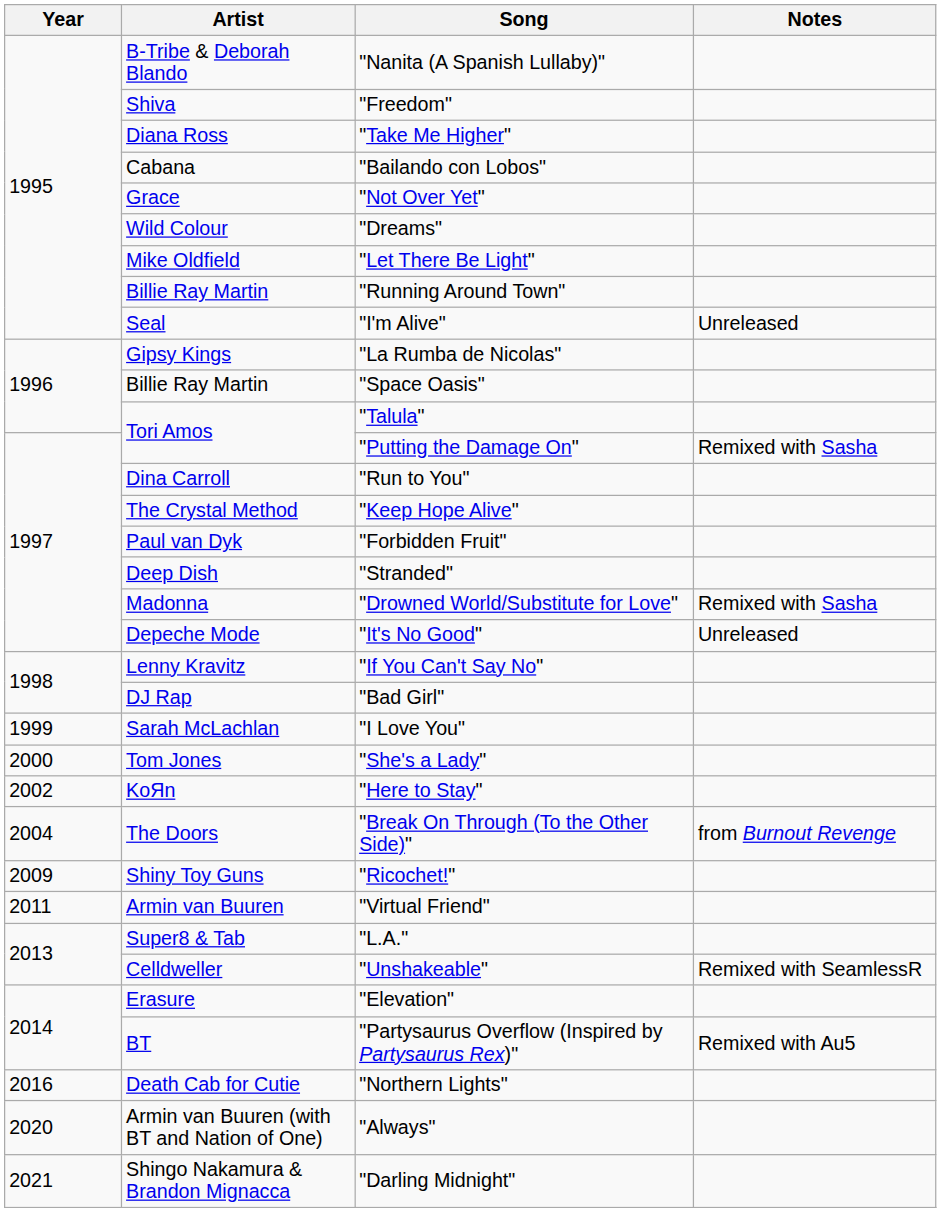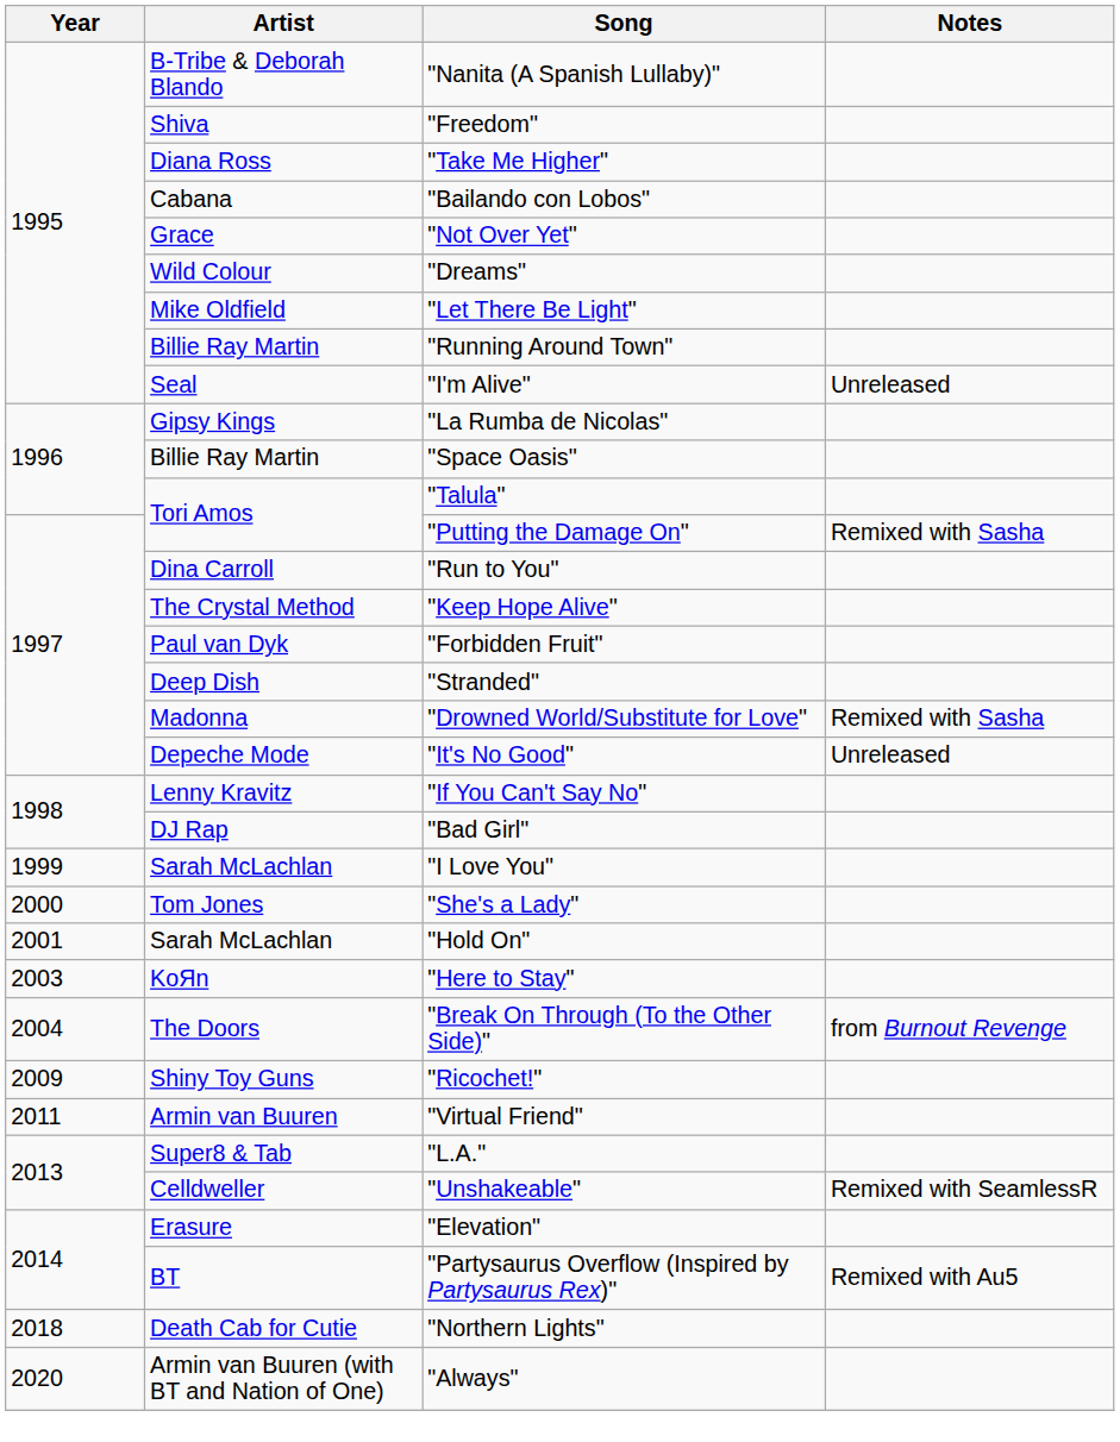 <table class="wikitable sortable" width=60%>
 <tr>
 <th width="30">Year</th>
 <th width="30">Artist</th>
 <th width="30">Song</th>
 <th width="30">Notes</th>
 </tr>
 <tr>
 <td rowspan="9">1995</td>
 <td><a href='#'>B-Tribe</a> & <a href='#'>Deborah Blando</a></td>
 <td>"Nanita (A Spanish Lullaby)"</td>
 <td></td>
 </tr>
 <tr>
 <td><a href='#'>Shiva</a></td>
 <td>"Freedom"</td>
 <td></td>
 </tr>
 <tr>
 <td><a href='#'>Diana Ross</a></td>
 <td>"<a href='#'>Take Me Higher</a>"</td>
 <td></td>
 </tr>
 <tr>
 <td>Cabana</td>
 <td>"Bailando con Lobos"</td>
 <td></td>
 </tr>
 <tr>
 <td><a href='#'>Grace</a></td>
 <td>"<a href='#'>Not Over Yet</a>"</td>
 <td></td>
 </tr>
 <tr>
 <td><a href='#'>Wild Colour</a></td>
 <td>"Dreams"</td>
 <td></td>
 </tr>
 <tr>
 <td><a href='#'>Mike Oldfield</a></td>
 <td>"<a href='#'>Let There Be Light</a>"</td>
 <td></td>
 </tr>
 <tr>
 <td><a href='#'>Billie Ray Martin</a></td>
 <td>"Running Around Town"</td>
 <td></td>
 </tr>
 <tr>
 <td><a href='#'>Seal</a></td>
 <td>"I'm Alive"</td>
 <td>Unreleased</td>
 </tr>
 <tr>
 <td rowspan= "3">1996</td>
 <td><a href='#'>Gipsy Kings</a></td>
 <td>"La Rumba de Nicolas"</td>
 <td></td>
 </tr>
 <tr>
 <td>Billie Ray Martin</td>
 <td>"Space Oasis"</td>
 <td></td>
 </tr>
 <tr>
 <td rowspan=2><a href='#'>Tori Amos</a></td>
 <td>"<a href='#'>Talula</a>"</td>
 <td></td>
 </tr>
 <tr>
 <td rowspan="7">1997</td>
 <td>"<a href='#'>Putting the Damage On</a>"</td>
 <td>Remixed with <a href='#'>Sasha</a></td>
 </tr>
 <tr>
 <td><a href='#'>Dina Carroll</a></td>
 <td>"Run to You"</td>
 <td></td>
 </tr>
 <tr>
 <td><a href='#'>The Crystal Method</a></td>
 <td>"<a href='#'>Keep Hope Alive</a>"</td>
 <td></td>
 </tr>
 <tr>
 <td><a href='#'>Paul van Dyk</a></td>
 <td>"Forbidden Fruit"</td>
 <td></td>
 </tr>
 <tr>
 <td><a href='#'>Deep Dish</a></td>
 <td>"Stranded"</td>
 <td></td>
 </tr>
 <tr>
 <td><a href='#'>Madonna</a></td>
 <td>"<a href='#'>Drowned World/Substitute for Love</a>"</td>
 <td>Remixed with <a href='#'>Sasha</a></td>
 </tr>
 <tr>
 <td><a href='#'>Depeche Mode</a></td>
 <td>"<a href='#'>It's No Good</a>"</td>
 <td>Unreleased</td>
 </tr>
 <tr>
 <td rowspan="2">1998</td>
 <td><a href='#'>Lenny Kravitz</a></td>
 <td>"<a href='#'>If You Can't Say No</a>"</td>
 <td></td>
 </tr>
 <tr>
 <td><a href='#'>DJ Rap</a></td>
 <td>"Bad Girl"</td>
 <td></td>
 </tr>
 <tr>
 <td>1999</td>
 <td><a href='#'>Sarah McLachlan</a></td>
 <td>"I Love You"</td>
 <td></td>
 </tr>
 <tr>
 <td>2000</td>
 <td><a href='#'>Tom Jones</a></td>
 <td>"<a href='#'>She's a Lady</a>"</td>
 <td></td>
 </tr>
 <tr>
-<td>2002</td>
+<td>2001</td>
+<td>Sarah McLachlan</td>
+<td>"Hold On"</td>
+<td></td>
+</tr>
+<tr>
+<td>2003</td>
 <td><a href='#'>KoЯn</a></td>
 <td>"<a href='#'>Here to Stay</a>"</td>
 <td></td>
 </tr>
 <tr>
 <td>2004</td>
 <td><a href='#'>The Doors</a></td>
 <td>"<a href='#'>Break On Through (To the Other Side)</a>"</td>
 <td>from <em><a href='#'>Burnout Revenge</a></em></td>
 </tr>
 <tr>
 <td>2009</td>
 <td><a href='#'>Shiny Toy Guns</a></td>
 <td>"<a href='#'>Ricochet!</a>"</td>
 <td></td>
 </tr>
 <tr>
 <td>2011</td>
 <td><a href='#'>Armin van Buuren</a></td>
 <td>"Virtual Friend"</td>
 <td></td>
 </tr>
 <tr>
 <td rowspan="2">2013</td>
 <td><a href='#'>Super8 & Tab</a></td>
 <td>"L.A."</td>
 <td></td>
 </tr>
 <tr>
 <td><a href='#'>Celldweller</a></td>
 <td>"<a href='#'>Unshakeable</a>"</td>
 <td>Remixed with SeamlessR</td>
 </tr>
 <tr>
 <td rowspan="2">2014</td>
 <td><a href='#'>Erasure</a></td>
 <td>"Elevation"</td>
 <td></td>
 </tr>
 <tr>
 <td><a href='#'>BT</a></td>
 <td>"Partysaurus Overflow (Inspired by <em><a href='#'>Partysaurus Rex</a></em>)"</td>
 <td>Remixed with Au5</td>
 </tr>
 <tr>
-<td>2016</td>
+<td>2018</td>
 <td><a href='#'>Death Cab for Cutie</a></td>
 <td>"Northern Lights"</td>
 <td></td>
 </tr>
 <tr>
 <td>2020</td>
 <td>Armin van Buuren (with BT and Nation of One)</td>
 <td>"Always"</td>
 <td></td>
 </tr>
 <tr>
-<td>2021</td>
-<td>Shingo Nakamura & <a href='#'>Brandon Mignacca</a></td>
-<td>"Darling Midnight"</td>
-<td></td>
-</tr>
-<tr>
 </tr>
 </table>
